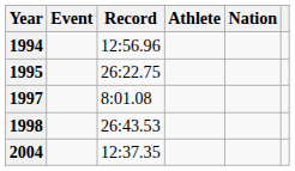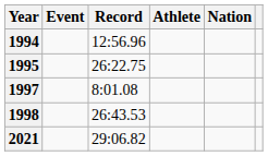 <table class="wikitable sortable plainrowheaders">
 <tr>
 <th scope="col">Year</th>
 <th scope="col">Event</th>
 <th scope="col">Record</th>
 <th scope="col">Athlete</th>
 <th scope="col">Nation</th>
 <th scope="col" class="unsortable"></th>
 </tr>
 <tr>
 <th scope="row"><strong>1994</strong></th>
 <td></td>
 <td>12:56.96</td>
 <td></td>
 <td></td>
 <td style="text-align:center"></td>
 </tr>
 <tr>
 <th scope="row"><strong>1995</strong></th>
 <td></td>
 <td>26:22.75</td>
 <td></td>
 <td></td>
 <td style="text-align:center"></td>
 </tr>
 <tr>
 <th scope="row"><strong>1997</strong></th>
 <td></td>
 <td>8:01.08</td>
 <td></td>
 <td></td>
 <td style="text-align:center"></td>
 </tr>
 <tr>
 <th scope="row"><strong>1998</strong></th>
 <td></td>
 <td>26:43.53</td>
 <td></td>
 <td></td>
 <td style="text-align:center"></td>
 </tr>
 <tr>
-<th scope="row"><strong>2004</strong></th>
+<th scope="row"><strong>2021</strong></th>
 <td></td>
-<td>12:37.35</td>
+<td>29:06.82</td>
 <td></td>
 <td></td>
 <td style="text-align:center"></td>
 </tr>
 </table>
